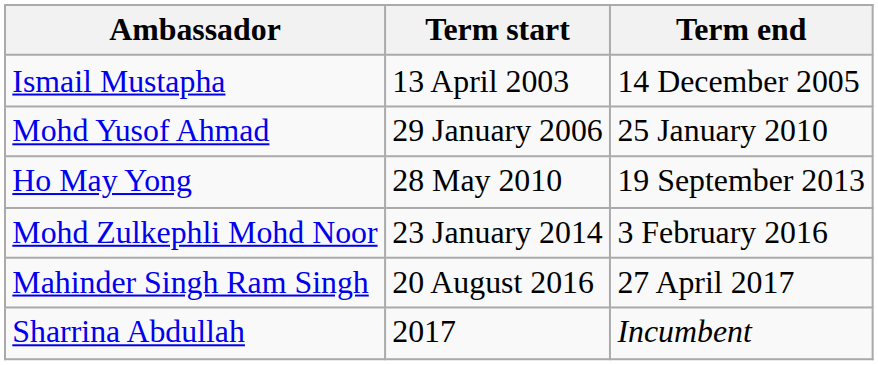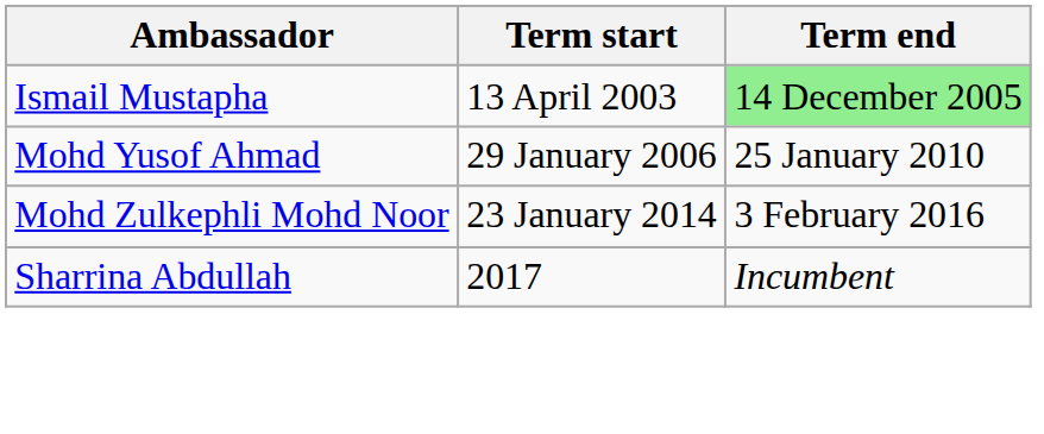 <table class=wikitable>
 <tr>
 <th>Ambassador</th>
 <th>Term start</th>
 <th>Term end</th>
 </tr>
 <tr>
 <td><a href='#'>Ismail Mustapha</a></td>
 <td>13 April 2003</td>
-<td>14 December 2005</td>
+<td style="background: lightgreen;">14 December 2005</td>
 </tr>
 <tr>
 <td><a href='#'>Mohd Yusof Ahmad</a></td>
 <td>29 January 2006</td>
 <td>25 January 2010</td>
 </tr>
 <tr>
-<td><a href='#'>Ho May Yong</a></td>
-<td>28 May 2010</td>
-<td>19 September 2013</td>
-</tr>
-<tr>
 <td><a href='#'>Mohd Zulkephli Mohd Noor</a></td>
 <td>23 January 2014</td>
 <td>3 February 2016</td>
-</tr>
-<tr>
-<td><a href='#'>Mahinder Singh Ram Singh</a></td>
-<td>20 August 2016</td>
-<td>27 April 2017</td>
 </tr>
 <tr>
 <td><a href='#'>Sharrina Abdullah</a></td>
 <td>2017</td>
 <td><em>Incumbent</em></td>
 </tr>
 </table>
